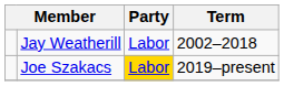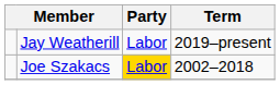 <table class="wikitable">
 <tr>
 <th colspan="2">Member</th>
 <th>Party</th>
 <th>Term</th>
 </tr>
 <tr>
 <td> </td>
 <td><a href='#'>Jay Weatherill</a></td>
 <td><a href='#'>Labor</a></td>
-<td>2002–2018</td>
+<td>2019–present</td>
 </tr>
 <tr>
 <td> </td>
 <td><a href='#'>Joe Szakacs</a></td>
 <td style="background: gold;"><a href='#'>Labor</a></td>
-<td>2019–present</td>
+<td>2002–2018</td>
 </tr>
 <tr>
 </tr>
 </table>
